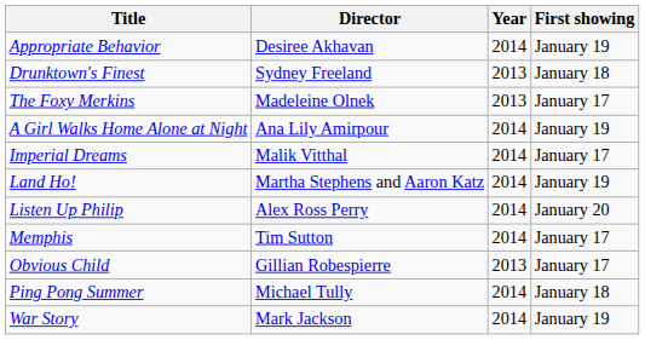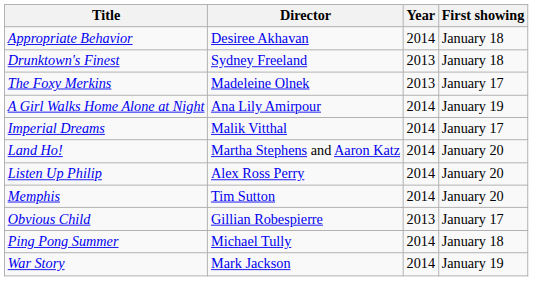 <table class="wikitable sortable">
 <tr>
 <th>Title</th>
 <th>Director</th>
 <th>Year</th>
 <th>First showing</th>
 </tr>
 <tr>
 <td><em><a href='#'>Appropriate Behavior</a></em></td>
 <td><a href='#'>Desiree Akhavan</a></td>
 <td>2014</td>
-<td>January 19</td>
+<td>January 18</td>
 </tr>
 <tr>
 <td><em><a href='#'>Drunktown's Finest</a></em></td>
 <td><a href='#'>Sydney Freeland</a></td>
 <td>2013</td>
 <td>January 18</td>
 </tr>
 <tr>
 <td><em><a href='#'>The Foxy Merkins</a></em></td>
 <td><a href='#'>Madeleine Olnek</a></td>
 <td>2013</td>
 <td>January 17</td>
 </tr>
 <tr>
 <td><em><a href='#'>A Girl Walks Home Alone at Night</a></em></td>
 <td><a href='#'>Ana Lily Amirpour</a></td>
 <td>2014</td>
 <td>January 19</td>
 </tr>
 <tr>
 <td><em><a href='#'>Imperial Dreams</a></em></td>
 <td><a href='#'>Malik Vitthal</a></td>
 <td>2014</td>
 <td>January 17</td>
 </tr>
 <tr>
 <td><em><a href='#'>Land Ho!</a></em></td>
 <td><a href='#'>Martha Stephens</a> and <a href='#'>Aaron Katz</a></td>
 <td>2014</td>
-<td>January 19</td>
+<td>January 20</td>
 </tr>
 <tr>
 <td><em><a href='#'>Listen Up Philip</a></em></td>
 <td><a href='#'>Alex Ross Perry</a></td>
 <td>2014</td>
 <td>January 20</td>
 </tr>
 <tr>
 <td><em><a href='#'>Memphis</a></em></td>
 <td><a href='#'>Tim Sutton</a></td>
 <td>2014</td>
-<td>January 17</td>
+<td>January 20</td>
 </tr>
 <tr>
 <td><em><a href='#'>Obvious Child</a></em></td>
 <td><a href='#'>Gillian Robespierre</a></td>
 <td>2013</td>
 <td>January 17</td>
 </tr>
 <tr>
 <td><em><a href='#'>Ping Pong Summer</a></em></td>
 <td><a href='#'>Michael Tully</a></td>
 <td>2014</td>
 <td>January 18</td>
 </tr>
 <tr>
 <td><em><a href='#'>War Story</a></em></td>
 <td><a href='#'>Mark Jackson</a></td>
 <td>2014</td>
 <td>January 19</td>
 </tr>
 </table>
